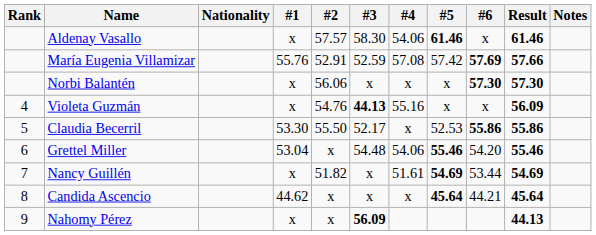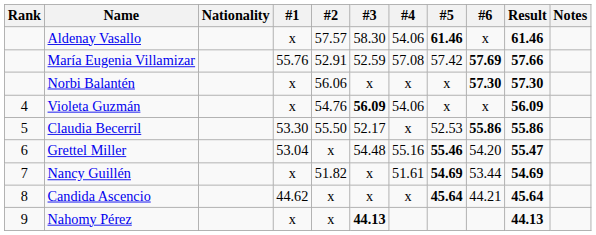 <table class="wikitable sortable" style="text-align:center">
 <tr>
 <th>Rank</th>
 <th>Name</th>
 <th>Nationality</th>
 <th>#1</th>
 <th>#2</th>
 <th>#3</th>
 <th>#4</th>
 <th>#5</th>
 <th>#6</th>
 <th>Result</th>
 <th>Notes</th>
 </tr>
 <tr>
 <td></td>
 <td align=left><a href='#'>Aldenay Vasallo</a></td>
 <td align=left></td>
 <td>x</td>
 <td>57.57</td>
 <td>58.30</td>
 <td>54.06</td>
 <td><strong>61.46</strong></td>
 <td>x</td>
 <td><strong>61.46</strong></td>
 <td></td>
 </tr>
 <tr>
 <td></td>
 <td align=left><a href='#'>María Eugenia Villamizar</a></td>
 <td align=left></td>
 <td>55.76</td>
 <td>52.91</td>
 <td>52.59</td>
 <td>57.08</td>
 <td>57.42</td>
 <td><strong>57.69</strong></td>
 <td><strong>57.66</strong></td>
 <td></td>
 </tr>
 <tr>
 <td></td>
 <td align=left><a href='#'>Norbi Balantén</a></td>
 <td align=left></td>
 <td>x</td>
 <td>56.06</td>
 <td>x</td>
 <td>x</td>
 <td>x</td>
 <td><strong>57.30</strong></td>
 <td><strong>57.30</strong></td>
 <td></td>
 </tr>
 <tr>
 <td>4</td>
 <td align=left><a href='#'>Violeta Guzmán</a></td>
 <td align=left></td>
 <td>x</td>
 <td>54.76</td>
-<td><strong>44.13</strong></td>
-<td>55.16</td>
+<td><strong>56.09</strong></td>
+<td>54.06</td>
 <td>x</td>
 <td>x</td>
 <td><strong>56.09</strong></td>
 <td></td>
 </tr>
 <tr>
 <td>5</td>
 <td align=left><a href='#'>Claudia Becerril</a></td>
 <td align=left></td>
 <td>53.30</td>
 <td>55.50</td>
 <td>52.17</td>
 <td>x</td>
 <td>52.53</td>
 <td><strong>55.86</strong></td>
 <td><strong>55.86</strong></td>
 <td></td>
 </tr>
 <tr>
 <td>6</td>
 <td align=left><a href='#'>Grettel Miller</a></td>
 <td align=left></td>
 <td>53.04</td>
 <td>x</td>
 <td>54.48</td>
-<td>54.06</td>
+<td>55.16</td>
 <td><strong>55.46</strong></td>
 <td>54.20</td>
-<td><strong>55.46</strong></td>
+<td><strong>55.47</strong></td>
 <td></td>
 </tr>
 <tr>
 <td>7</td>
 <td align=left><a href='#'>Nancy Guillén</a></td>
 <td align=left></td>
 <td>x</td>
 <td>51.82</td>
 <td>x</td>
 <td>51.61</td>
 <td><strong>54.69</strong></td>
 <td>53.44</td>
 <td><strong>54.69</strong></td>
 <td></td>
 </tr>
 <tr>
 <td>8</td>
 <td align=left><a href='#'>Candida Ascencio</a></td>
 <td align=left></td>
 <td>44.62</td>
 <td>x</td>
 <td>x</td>
 <td>x</td>
 <td><strong>45.64</strong></td>
 <td>44.21</td>
 <td><strong>45.64</strong></td>
 <td></td>
 </tr>
 <tr>
 <td>9</td>
 <td align=left><a href='#'>Nahomy Pérez</a></td>
 <td align=left></td>
 <td>x</td>
 <td>x</td>
-<td><strong>56.09</strong></td>
+<td><strong>44.13</strong></td>
 <td></td>
 <td></td>
 <td></td>
 <td><strong>44.13</strong></td>
 <td></td>
 </tr>
 </table>
